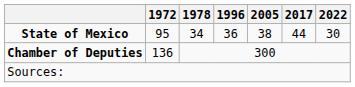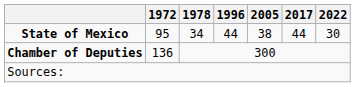 <table class="wikitable" style="text-align: center">
 <tr>
 <th></th>
 <th>1972</th>
 <th>1978</th>
 <th>1996</th>
 <th>2005</th>
 <th>2017</th>
 <th>2022</th>
 </tr>
 <tr>
 <td><strong>State of Mexico</strong></td>
 <td>95</td>
 <td>34</td>
-<td>36</td>
+<td>44</td>
 <td>38</td>
 <td>44</td>
 <td>30</td>
 </tr>
 <tr>
 <td><strong>Chamber of Deputies</strong></td>
 <td>136</td>
 <td colspan=5>300</td>
 </tr>
 <tr>
 <td colspan=7 style="text-align: left">Sources: </td>
 </tr>
 </table>
